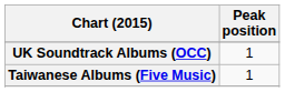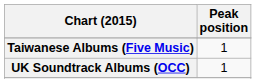 <table class="wikitable sortable plainrowheaders" style="text-align:center">
 <tr>
 <th scope="col">Chart (2015)</th>
 <th scope="col">Peak<br>position</th>
 </tr>
 <tr>
 </tr>
 <tr>
 </tr>
 <tr>
 </tr>
 <tr>
 </tr>
 <tr>
 </tr>
 <tr>
 </tr>
 <tr>
 </tr>
 <tr>
-<th scope="row">UK Soundtrack Albums (<a href='#'>OCC</a>)</th>
+<th scope="row">Taiwanese Albums (<a href='#'>Five Music</a>)</th>
 <td>1</td>
 </tr>
 <tr>
-<th scope="row">Taiwanese Albums (<a href='#'>Five Music</a>)</th>
+<th scope="row">UK Soundtrack Albums (<a href='#'>OCC</a>)</th>
 <td>1</td>
 </tr>
 <tr>
 </tr>
 <tr>
 </tr>
 <tr>
 </tr>
 <tr>
 </tr>
 </table>
